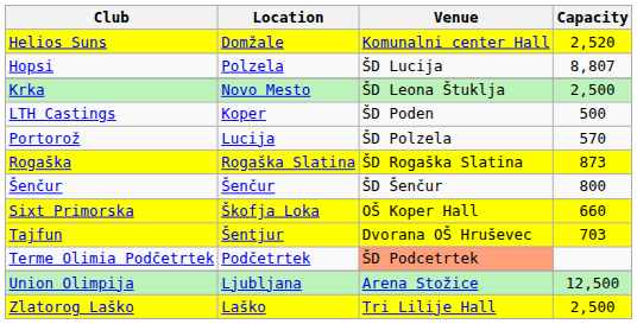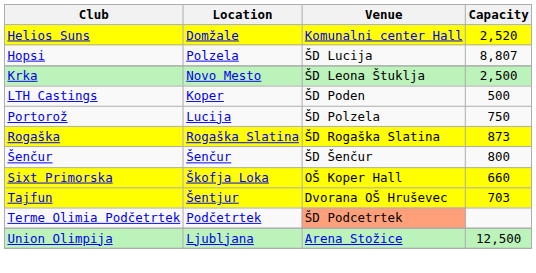 <table class="wikitable sortable">
 <tr>
 <th>Club</th>
 <th>Location</th>
 <th>Venue</th>
 <th>Capacity</th>
 </tr>
 <tr bgcolor=yellow>
 <td><a href='#'>Helios Suns</a></td>
 <td><a href='#'>Domžale</a></td>
 <td><a href='#'>Komunalni center Hall</a></td>
 <td align=center>2,520</td>
 </tr>
 <tr>
 <td><a href='#'>Hopsi</a></td>
 <td><a href='#'>Polzela</a></td>
 <td>ŠD Lucija</td>
 <td align=center>8,807</td>
 </tr>
 <tr>
 </tr>
 <tr bgcolor="#bbf3bb">
 <td><a href='#'>Krka</a></td>
 <td><a href='#'>Novo Mesto</a></td>
 <td>ŠD Leona Štuklja</td>
 <td align=center>2,500</td>
 </tr>
 <tr>
 <td><a href='#'>LTH Castings</a></td>
 <td><a href='#'>Koper</a></td>
 <td>ŠD Poden</td>
 <td align=center>500</td>
 </tr>
 <tr>
 <td><a href='#'>Portorož</a></td>
 <td><a href='#'>Lucija</a></td>
 <td>ŠD Polzela</td>
-<td align=center>570</td>
+<td align=center>750</td>
 </tr>
 <tr bgcolor=yellow>
 <td><a href='#'>Rogaška</a></td>
 <td><a href='#'>Rogaška Slatina</a></td>
 <td>ŠD Rogaška Slatina</td>
 <td align=center>873</td>
 </tr>
 <tr>
 <td><a href='#'>Šenčur</a></td>
 <td><a href='#'>Šenčur</a></td>
 <td>ŠD Šenčur</td>
 <td align=center>800</td>
 </tr>
 <tr bgcolor=yellow>
 <td><a href='#'>Sixt Primorska</a></td>
 <td><a href='#'>Škofja Loka</a></td>
 <td>OŠ Koper Hall</td>
 <td align=center>660</td>
 </tr>
 <tr bgcolor=yellow>
 <td><a href='#'>Tajfun</a></td>
 <td><a href='#'>Šentjur</a></td>
 <td>Dvorana OŠ Hruševec</td>
 <td align=center>703</td>
 </tr>
 <tr>
 <td><a href='#'>Terme Olimia Podčetrtek</a></td>
 <td><a href='#'>Podčetrtek</a></td>
 <td style="background: lightsalmon;">ŠD Podcetrtek</td>
 <td></td>
 </tr>
 <tr>
 </tr>
 <tr bgcolor="#bbf3bb">
 <td><a href='#'>Union Olimpija</a></td>
 <td><a href='#'>Ljubljana</a></td>
 <td><a href='#'>Arena Stožice</a></td>
 <td align=center>12,500</td>
 </tr>
-<tr bgcolor=yellow>
-<td><a href='#'>Zlatorog Laško</a></td>
-<td><a href='#'>Laško</a></td>
-<td><a href='#'>Tri Lilije Hall</a></td>
-<td align=center>2,500</td>
-</tr>
 <tr>
 </tr>
 </table>
